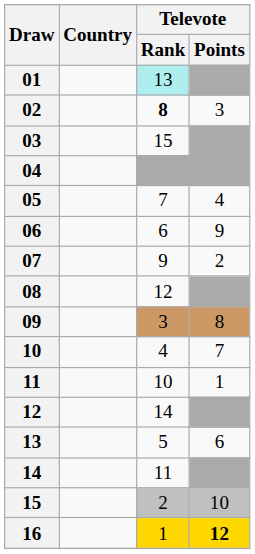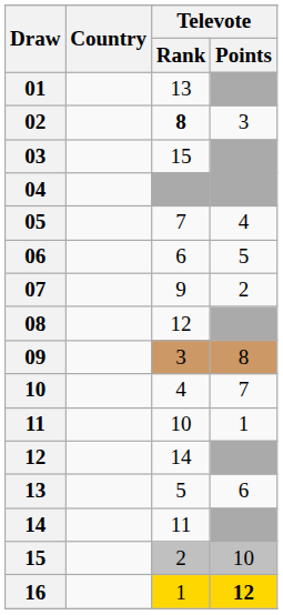 <table class="sortable wikitable collapsible plainrowheaders" style="text-align:center;">
 <tr>
 </tr>
 <tr>
 <th scope="col" rowspan="2">Draw</th>
 <th scope="col" rowspan="2">Country</th>
 <th scope="col" colspan="2">Televote</th>
 </tr>
 <tr>
 <th scope="col">Rank</th>
 <th scope="col">Points</th>
 </tr>
 <tr>
 <th scope="row" style="text-align:center;">01</th>
 <td style="text-align:left;"></td>
-<td style="background: paleturquoise;">13</td>
+<td>13</td>
 <td style="background:#AAAAAA;"></td>
 </tr>
 <tr>
 <th scope="row" style="text-align:center;">02</th>
 <td style="text-align:left;"></td>
 <td><strong>8</strong></td>
 <td>3</td>
 </tr>
 <tr>
 <th scope="row" style="text-align:center;">03</th>
 <td style="text-align:left;"></td>
 <td>15</td>
 <td style="background:#AAAAAA;"></td>
 </tr>
 <tr class=sortbottom>
 <th scope="row" style="text-align:center;">04</th>
 <td style="text-align:left;"></td>
 <td style="background:#AAAAAA;"></td>
 <td style="background:#AAAAAA;"></td>
 </tr>
 <tr>
 <th scope="row" style="text-align:center;">05</th>
 <td style="text-align:left;"></td>
 <td>7</td>
 <td>4</td>
 </tr>
 <tr>
 <th scope="row" style="text-align:center;">06</th>
 <td style="text-align:left;"></td>
 <td>6</td>
-<td>9</td>
+<td>5</td>
 </tr>
 <tr>
 <th scope="row" style="text-align:center;">07</th>
 <td style="text-align:left;"></td>
 <td>9</td>
 <td>2</td>
 </tr>
 <tr>
 <th scope="row" style="text-align:center;">08</th>
 <td style="text-align:left;"></td>
 <td>12</td>
 <td style="background:#AAAAAA;"></td>
 </tr>
 <tr>
 <th scope="row" style="text-align:center;">09</th>
 <td style="text-align:left;"></td>
 <td style="background:#CC9966;">3</td>
 <td style="background:#CC9966;">8</td>
 </tr>
 <tr>
 <th scope="row" style="text-align:center;">10</th>
 <td style="text-align:left;"></td>
 <td>4</td>
 <td>7</td>
 </tr>
 <tr>
 <th scope="row" style="text-align:center;">11</th>
 <td style="text-align:left;"></td>
 <td>10</td>
 <td>1</td>
 </tr>
 <tr>
 <th scope="row" style="text-align:center;">12</th>
 <td style="text-align:left;"></td>
 <td>14</td>
 <td style="background:#AAAAAA;"></td>
 </tr>
 <tr>
 <th scope="row" style="text-align:center;">13</th>
 <td style="text-align:left;"></td>
 <td>5</td>
 <td>6</td>
 </tr>
 <tr>
 <th scope="row" style="text-align:center;">14</th>
 <td style="text-align:left;"></td>
 <td>11</td>
 <td style="background:#AAAAAA;"></td>
 </tr>
 <tr>
 <th scope="row" style="text-align:center;">15</th>
 <td style="text-align:left;"></td>
 <td style="background:silver;">2</td>
 <td style="background:silver;">10</td>
 </tr>
 <tr>
 <th scope="row" style="text-align:center;">16</th>
 <td style="text-align:left;"></td>
 <td style="background:gold;">1</td>
 <td style="background:gold;"><strong>12</strong></td>
 </tr>
 <tr>
 </tr>
 </table>
